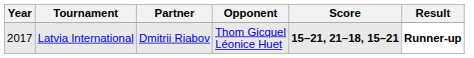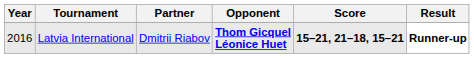 <table class="sortable wikitable" style="font-size: 90%;">
 <tr>
 <th>Year</th>
 <th>Tournament</th>
 <th>Partner</th>
 <th>Opponent</th>
 <th>Score</th>
 <th>Result</th>
 </tr>
 <tr>
 </tr>
 <tr style="background:#E9E9E9">
-<td align="center">2017</td>
+<td align="center">2016</td>
 <td align="left"><a href='#'>Latvia International</a></td>
 <td align="left"> <a href='#'>Dmitrii Riabov</a></td>
-<td align="left"> <a href='#'>Thom Gicquel</a> <br>  <a href='#'>Léonice Huet</a></td>
+<td align="left"><strong> <a href='#'>Thom Gicquel</a> <br>  <a href='#'>Léonice Huet</a></strong></td>
 <td align="left"><strong>15–21, 21–18, 15–21</strong></td>
 <td style="text-align:left; background:white"> <strong>Runner-up</strong></td>
 </tr>
 </table>
